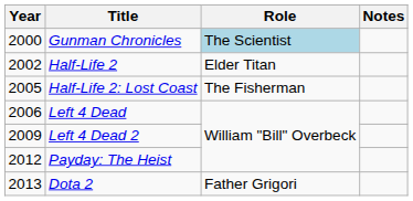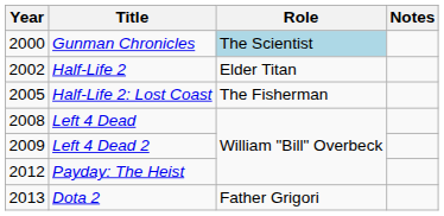 <table class="wikitable sortable">
 <tr>
 <th>Year</th>
 <th>Title</th>
 <th>Role</th>
 <th class="unsortable">Notes</th>
 </tr>
 <tr>
 <td>2000</td>
 <td><em><a href='#'>Gunman Chronicles</a></em></td>
 <td style="background: lightblue;">The Scientist</td>
 <td></td>
 </tr>
 <tr>
 <td>2002</td>
 <td><em><a href='#'>Half-Life 2</a></em></td>
 <td>Elder Titan</td>
 <td></td>
 </tr>
 <tr>
 <td>2005</td>
 <td><em><a href='#'>Half-Life 2: Lost Coast</a></em></td>
 <td>The Fisherman</td>
 <td></td>
 </tr>
 <tr>
-<td>2006</td>
+<td>2008</td>
 <td><em><a href='#'>Left 4 Dead</a></em></td>
 <td rowspan=3>William "Bill" Overbeck</td>
 <td></td>
 </tr>
 <tr>
 <td>2009</td>
 <td><em><a href='#'>Left 4 Dead 2</a></em></td>
 <td></td>
 </tr>
 <tr>
 <td>2012</td>
 <td><em><a href='#'>Payday: The Heist</a></em></td>
 <td></td>
 </tr>
 <tr>
 <td>2013</td>
 <td><em><a href='#'>Dota 2</a></em></td>
 <td>Father Grigori</td>
 <td></td>
 </tr>
 </table>
